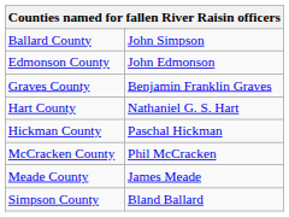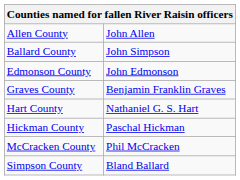 <table class="wikitable" style="font-size:88%; float:right; clear:right; margin-left:1em">
 <tr>
 <th colspan=2>Counties named for fallen River Raisin officers</th>
+</tr>
+<tr>
+<td><a href='#'>Allen County</a></td>
+<td><a href='#'>John Allen</a></td>
 </tr>
 <tr>
 <td><a href='#'>Ballard County</a></td>
 <td><a href='#'>John Simpson</a></td>
 </tr>
 <tr>
 <td><a href='#'>Edmonson County</a></td>
 <td><a href='#'>John Edmonson</a></td>
 </tr>
 <tr>
 <td><a href='#'>Graves County</a></td>
 <td><a href='#'>Benjamin Franklin Graves</a></td>
 </tr>
 <tr>
 <td><a href='#'>Hart County</a></td>
 <td><a href='#'>Nathaniel G. S. Hart</a></td>
 </tr>
 <tr>
 <td><a href='#'>Hickman County</a></td>
 <td><a href='#'>Paschal Hickman</a></td>
 </tr>
 <tr>
 <td><a href='#'>McCracken County</a></td>
 <td><a href='#'>Phil McCracken</a></td>
 </tr>
 <tr>
-<td><a href='#'>Meade County</a></td>
-<td><a href='#'>James Meade</a></td>
-</tr>
-<tr>
 <td><a href='#'>Simpson County</a></td>
 <td><a href='#'>Bland Ballard</a></td>
 </tr>
 </table>
